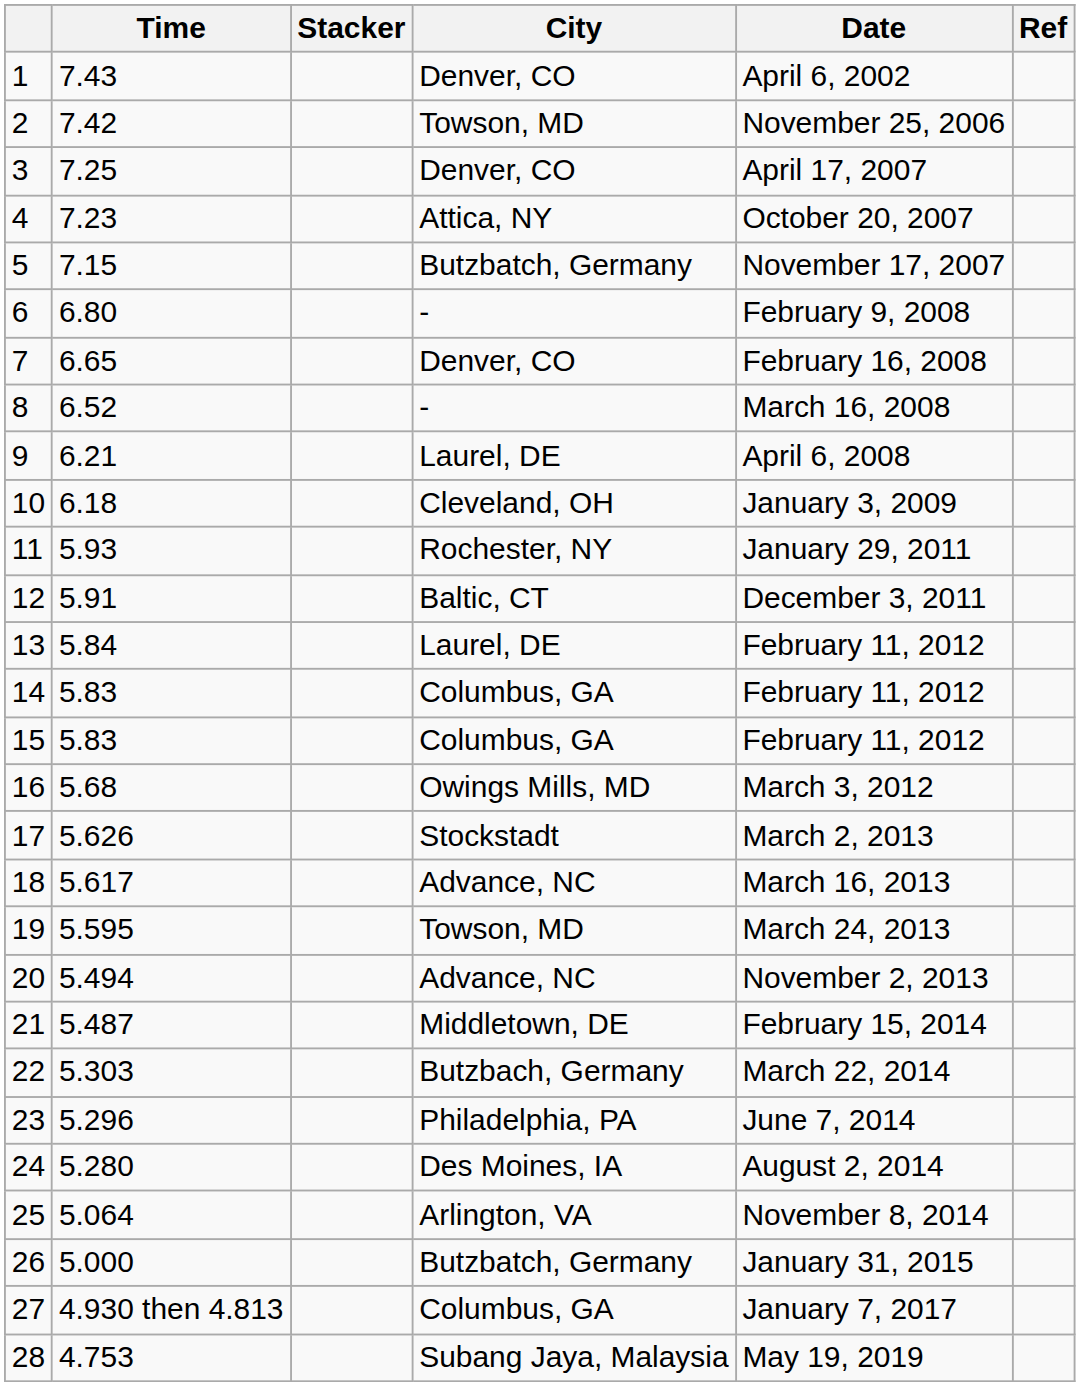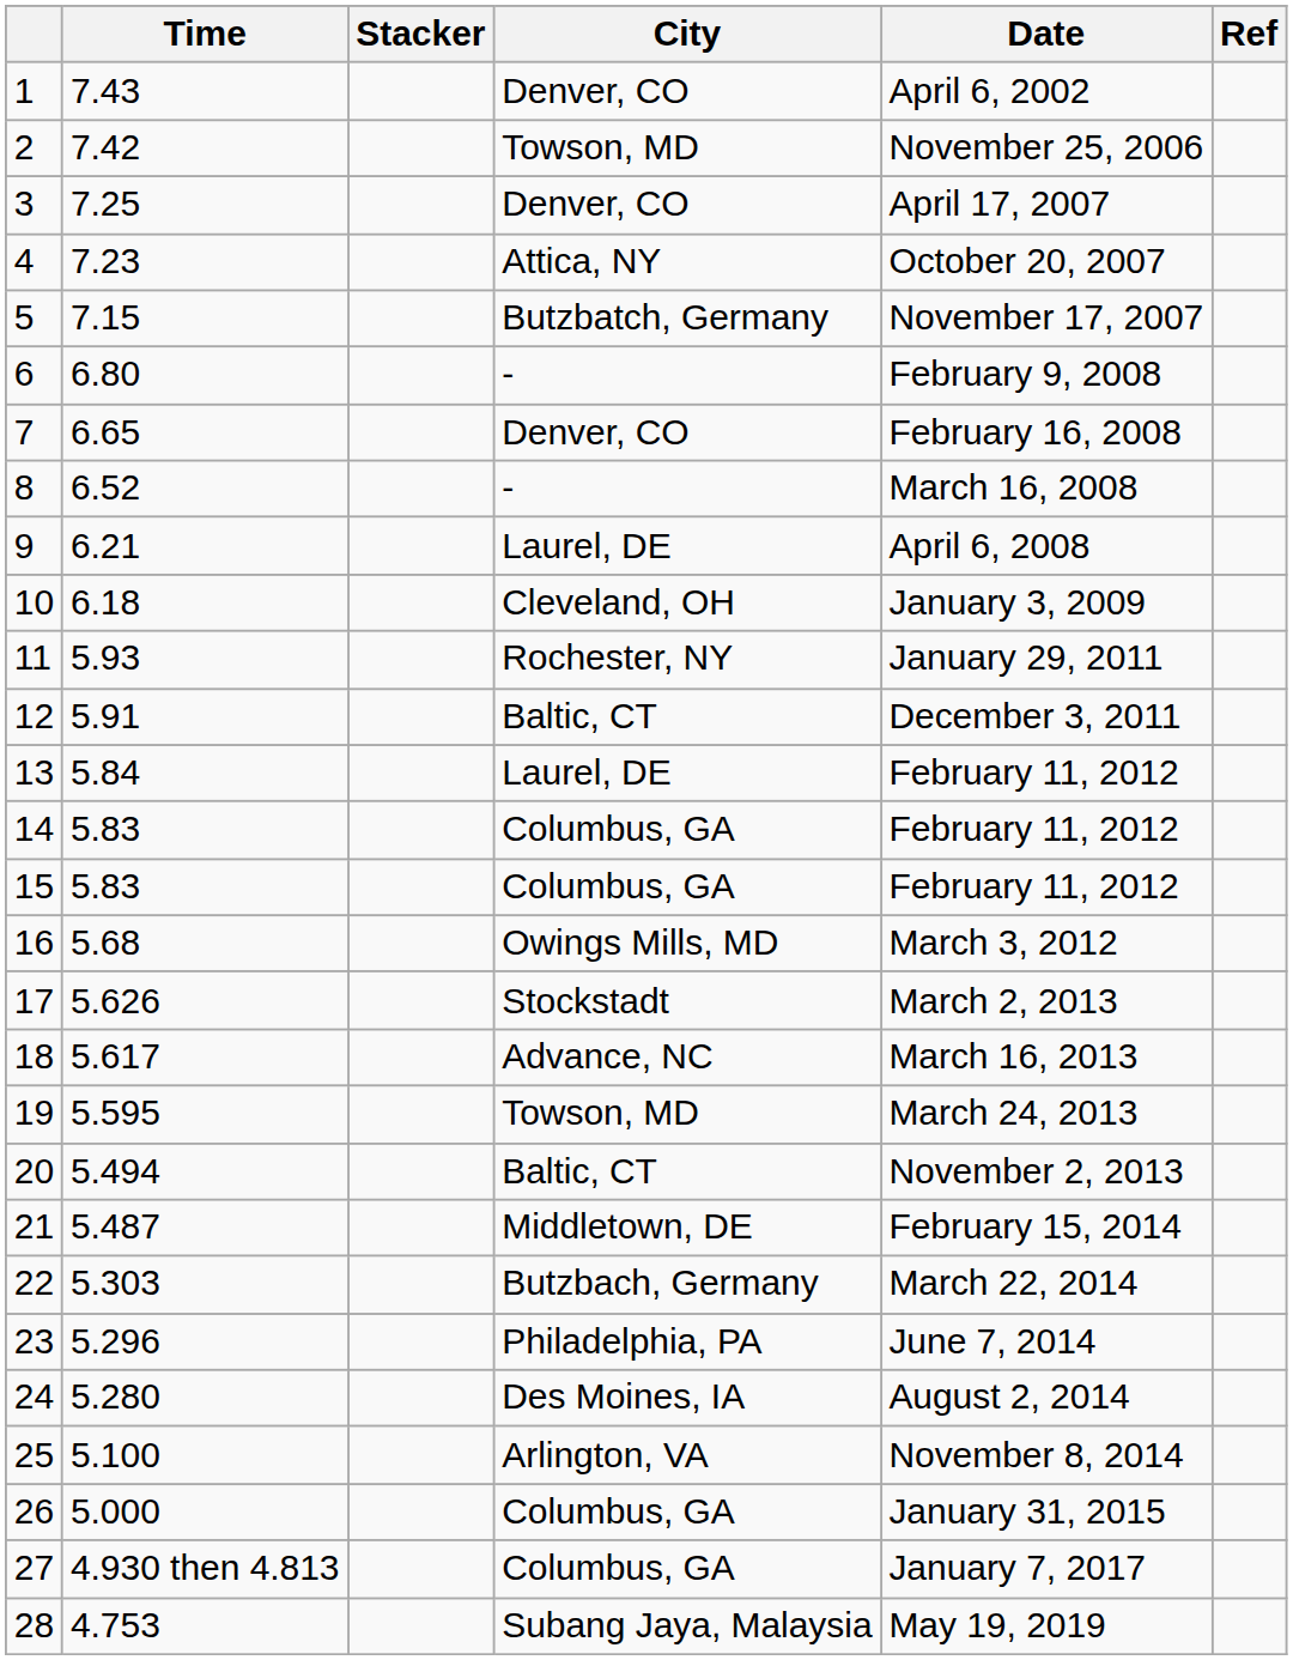 <table class="wikitable">
 <tr>
 <th></th>
 <th>Time</th>
 <th>Stacker</th>
 <th>City</th>
 <th>Date</th>
 <th>Ref</th>
 </tr>
 <tr>
 <td>1</td>
 <td>7.43</td>
 <td></td>
 <td>Denver, CO</td>
 <td>April 6, 2002</td>
 <td></td>
 </tr>
 <tr>
 <td>2</td>
 <td>7.42</td>
 <td></td>
 <td>Towson, MD</td>
 <td>November 25, 2006</td>
 <td></td>
 </tr>
 <tr>
 <td>3</td>
 <td>7.25</td>
 <td></td>
 <td>Denver, CO</td>
 <td>April 17, 2007</td>
 <td></td>
 </tr>
 <tr>
 <td>4</td>
 <td>7.23</td>
 <td></td>
 <td>Attica, NY</td>
 <td>October 20, 2007</td>
 <td></td>
 </tr>
 <tr>
 <td>5</td>
 <td>7.15</td>
 <td></td>
 <td>Butzbatch, Germany</td>
 <td>November 17, 2007</td>
 <td></td>
 </tr>
 <tr>
 <td>6</td>
 <td>6.80</td>
 <td></td>
 <td>-</td>
 <td>February 9, 2008</td>
 <td></td>
 </tr>
 <tr>
 <td>7</td>
 <td>6.65</td>
 <td></td>
 <td>Denver, CO</td>
 <td>February 16, 2008</td>
 <td></td>
 </tr>
 <tr>
 <td>8</td>
 <td>6.52</td>
 <td></td>
 <td>-</td>
 <td>March 16, 2008</td>
 <td></td>
 </tr>
 <tr>
 <td>9</td>
 <td>6.21</td>
 <td></td>
 <td>Laurel, DE</td>
 <td>April 6, 2008</td>
 <td></td>
 </tr>
 <tr>
 <td>10</td>
 <td>6.18</td>
 <td></td>
 <td>Cleveland, OH</td>
 <td>January 3, 2009</td>
 <td></td>
 </tr>
 <tr>
 <td>11</td>
 <td>5.93</td>
 <td></td>
 <td>Rochester, NY</td>
 <td>January 29, 2011</td>
 <td></td>
 </tr>
 <tr>
 <td>12</td>
 <td>5.91</td>
 <td></td>
 <td>Baltic, CT</td>
 <td>December 3, 2011</td>
 <td></td>
 </tr>
 <tr>
 <td>13</td>
 <td>5.84</td>
 <td></td>
 <td>Laurel, DE</td>
 <td>February 11, 2012</td>
 <td></td>
 </tr>
 <tr>
 <td>14</td>
 <td>5.83</td>
 <td></td>
 <td>Columbus, GA</td>
 <td>February 11, 2012</td>
 <td></td>
 </tr>
 <tr>
 <td>15</td>
 <td>5.83</td>
 <td></td>
 <td>Columbus, GA</td>
 <td>February 11, 2012</td>
 <td></td>
 </tr>
 <tr>
 <td>16</td>
 <td>5.68</td>
 <td></td>
 <td>Owings Mills, MD</td>
 <td>March 3, 2012</td>
 <td></td>
 </tr>
 <tr>
 <td>17</td>
 <td>5.626</td>
 <td></td>
 <td>Stockstadt</td>
 <td>March 2, 2013</td>
 <td></td>
 </tr>
 <tr>
 <td>18</td>
 <td>5.617</td>
 <td></td>
 <td>Advance, NC</td>
 <td>March 16, 2013</td>
 <td></td>
 </tr>
 <tr>
 <td>19</td>
 <td>5.595</td>
 <td></td>
 <td>Towson, MD</td>
 <td>March 24, 2013</td>
 <td></td>
 </tr>
 <tr>
 <td>20</td>
 <td>5.494</td>
 <td></td>
-<td>Advance, NC</td>
+<td>Baltic, CT</td>
 <td>November 2, 2013</td>
 <td></td>
 </tr>
 <tr>
 <td>21</td>
 <td>5.487</td>
 <td></td>
 <td>Middletown, DE</td>
 <td>February 15, 2014</td>
 <td></td>
 </tr>
 <tr>
 <td>22</td>
 <td>5.303</td>
 <td></td>
 <td>Butzbach, Germany</td>
 <td>March 22, 2014</td>
 <td></td>
 </tr>
 <tr>
 <td>23</td>
 <td>5.296</td>
 <td></td>
 <td>Philadelphia, PA</td>
 <td>June 7, 2014</td>
 <td></td>
 </tr>
 <tr>
 <td>24</td>
 <td>5.280</td>
 <td></td>
 <td>Des Moines, IA</td>
 <td>August 2, 2014</td>
 <td></td>
 </tr>
 <tr>
 <td>25</td>
-<td>5.064</td>
+<td>5.100</td>
 <td></td>
 <td>Arlington, VA</td>
 <td>November 8, 2014</td>
 <td></td>
 </tr>
 <tr>
 <td>26</td>
 <td>5.000</td>
 <td></td>
-<td>Butzbatch, Germany</td>
+<td>Columbus, GA</td>
 <td>January 31, 2015</td>
 <td></td>
 </tr>
 <tr>
 <td>27</td>
 <td>4.930 then 4.813</td>
 <td></td>
 <td>Columbus, GA</td>
 <td>January 7, 2017</td>
 <td></td>
 </tr>
 <tr>
 <td>28</td>
 <td>4.753</td>
 <td></td>
 <td>Subang Jaya, Malaysia</td>
 <td>May 19, 2019</td>
 <td></td>
 </tr>
 </table>
